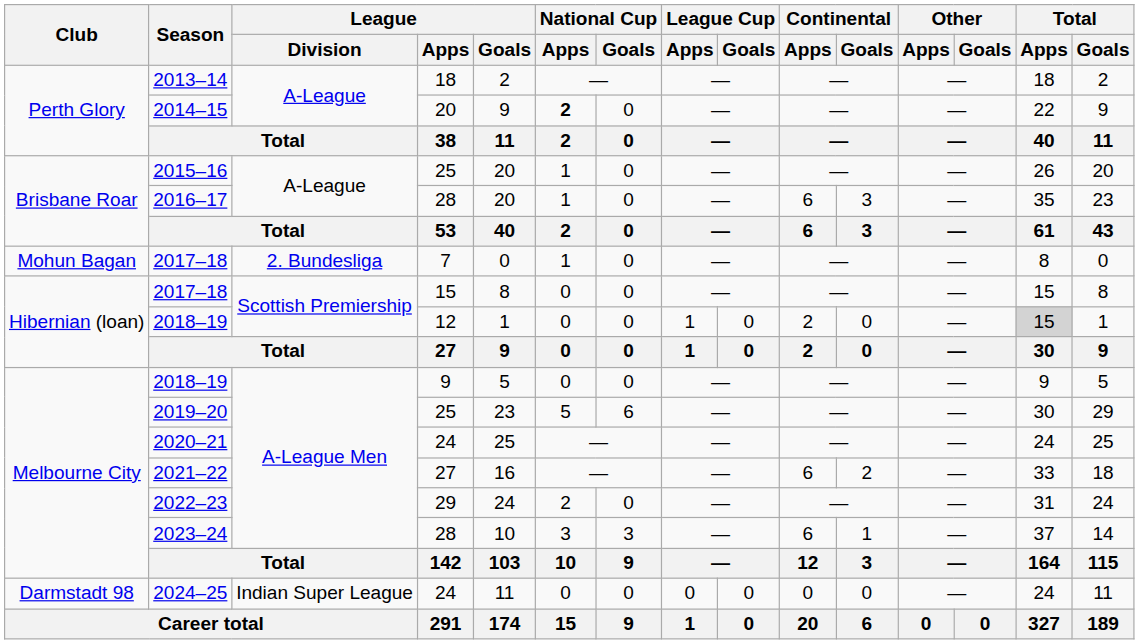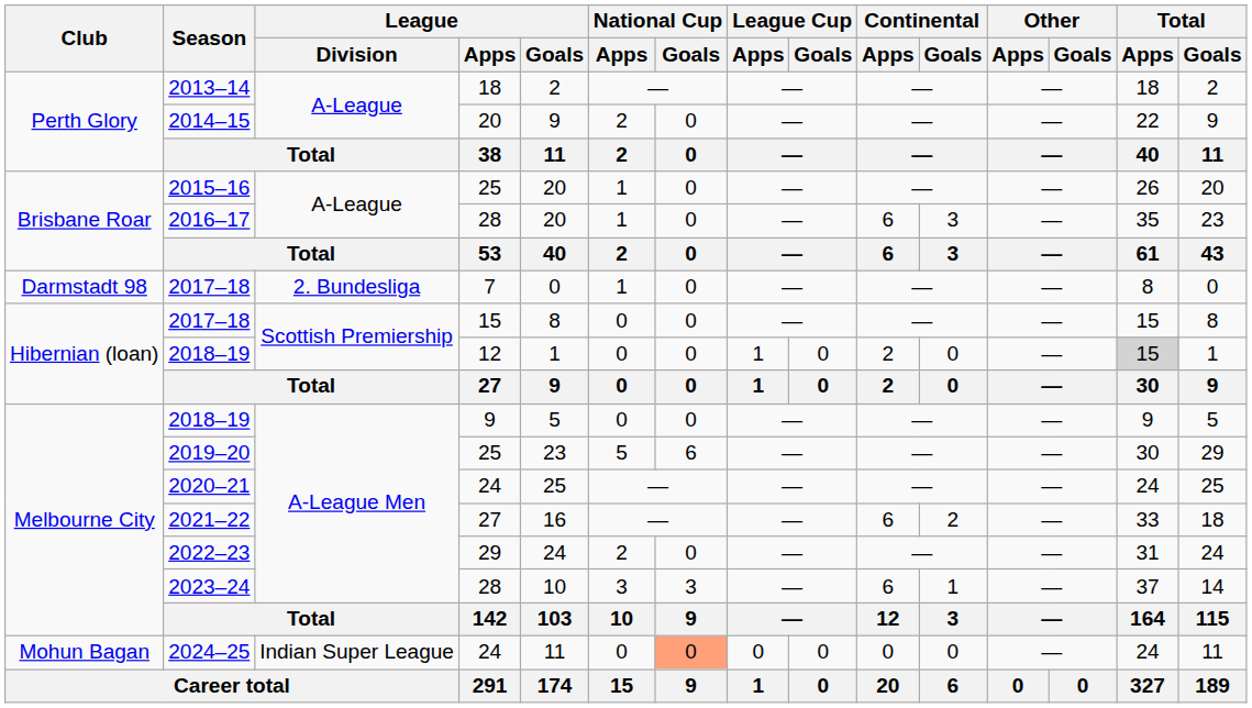 <table class="wikitable" style="text-align:center">
 <tr>
 <th rowspan=2>Club</th>
 <th rowspan=2>Season</th>
 <th colspan=3>League</th>
 <th colspan=2>National Cup</th>
 <th colspan=2>League Cup</th>
 <th colspan=2>Continental</th>
 <th colspan=2>Other</th>
 <th colspan=2>Total</th>
 </tr>
 <tr>
 <th>Division</th>
 <th>Apps</th>
 <th>Goals</th>
 <th>Apps</th>
 <th>Goals</th>
 <th>Apps</th>
 <th>Goals</th>
 <th>Apps</th>
 <th>Goals</th>
 <th>Apps</th>
 <th>Goals</th>
 <th>Apps</th>
 <th>Goals</th>
 </tr>
 <tr>
 <td rowspan="3"><a href='#'>Perth Glory</a></td>
 <td><a href='#'>2013–14</a></td>
 <td rowspan="2"><a href='#'>A-League</a></td>
 <td>18</td>
 <td>2</td>
 <td colspan="2">—</td>
 <td colspan="2">—</td>
 <td colspan="2">—</td>
 <td colspan="2">—</td>
 <td>18</td>
 <td>2</td>
 </tr>
 <tr>
 <td><a href='#'>2014–15</a></td>
 <td>20</td>
 <td>9</td>
-<td><strong>2</strong></td>
+<td>2</td>
 <td>0</td>
 <td colspan="2">—</td>
 <td colspan="2">—</td>
 <td colspan="2">—</td>
 <td>22</td>
 <td>9</td>
 </tr>
 <tr>
 <th colspan=2>Total</th>
 <th>38</th>
 <th>11</th>
 <th>2</th>
 <th>0</th>
 <th colspan="2">—</th>
 <th colspan="2">—</th>
 <th colspan="2">—</th>
 <th>40</th>
 <th>11</th>
 </tr>
 <tr>
 <td rowspan="3"><a href='#'>Brisbane Roar</a></td>
 <td><a href='#'>2015–16</a></td>
 <td rowspan="2">A-League</td>
 <td>25</td>
 <td>20</td>
 <td>1</td>
 <td>0</td>
 <td colspan="2">—</td>
 <td colspan="2">—</td>
 <td colspan="2">—</td>
 <td>26</td>
 <td>20</td>
 </tr>
 <tr>
 <td><a href='#'>2016–17</a></td>
 <td>28</td>
 <td>20</td>
 <td>1</td>
 <td>0</td>
 <td colspan="2">—</td>
 <td>6</td>
 <td>3</td>
 <td colspan="2">—</td>
 <td>35</td>
 <td>23</td>
 </tr>
 <tr>
 <th colspan=2>Total</th>
 <th>53</th>
 <th>40</th>
 <th>2</th>
 <th>0</th>
 <th colspan="2">—</th>
 <th>6</th>
 <th>3</th>
 <th colspan="2">—</th>
 <th>61</th>
 <th>43</th>
 </tr>
 <tr>
-<td><a href='#'>Mohun Bagan</a></td>
+<td><a href='#'>Darmstadt 98</a></td>
 <td><a href='#'>2017–18</a></td>
 <td><a href='#'>2. Bundesliga</a></td>
 <td>7</td>
 <td>0</td>
 <td>1</td>
 <td>0</td>
 <td colspan="2">—</td>
 <td colspan="2">—</td>
 <td colspan="2">—</td>
 <td>8</td>
 <td>0</td>
 </tr>
 <tr>
 <td rowspan="3"><a href='#'>Hibernian</a> (loan)</td>
 <td><a href='#'>2017–18</a></td>
 <td rowspan="2"><a href='#'>Scottish Premiership</a></td>
 <td>15</td>
 <td>8</td>
 <td>0</td>
 <td>0</td>
 <td colspan="2">—</td>
 <td colspan="2">—</td>
 <td colspan="2">—</td>
 <td>15</td>
 <td>8</td>
 </tr>
 <tr>
 <td><a href='#'>2018–19</a></td>
 <td>12</td>
 <td>1</td>
 <td>0</td>
 <td>0</td>
 <td>1</td>
 <td>0</td>
 <td>2</td>
 <td>0</td>
 <td colspan="2">—</td>
 <td style="background: lightgrey;">15</td>
 <td>1</td>
 </tr>
 <tr>
 <th colspan=2>Total</th>
 <th>27</th>
 <th>9</th>
 <th>0</th>
 <th>0</th>
 <th>1</th>
 <th>0</th>
 <th>2</th>
 <th>0</th>
 <th colspan="2">—</th>
 <th>30</th>
 <th>9</th>
 </tr>
 <tr>
 <td rowspan="7"><a href='#'>Melbourne City</a></td>
 <td><a href='#'>2018–19</a></td>
 <td rowspan="6"><a href='#'>A-League Men</a></td>
 <td>9</td>
 <td>5</td>
 <td>0</td>
 <td>0</td>
 <td colspan="2">—</td>
 <td colspan="2">—</td>
 <td colspan="2">—</td>
 <td>9</td>
 <td>5</td>
 </tr>
 <tr>
 <td><a href='#'>2019–20</a></td>
 <td>25</td>
 <td>23</td>
 <td>5</td>
 <td>6</td>
 <td colspan="2">—</td>
 <td colspan="2">—</td>
 <td colspan="2">—</td>
 <td>30</td>
 <td>29</td>
 </tr>
 <tr>
 <td><a href='#'>2020–21</a></td>
 <td>24</td>
 <td>25</td>
 <td colspan="2">—</td>
 <td colspan="2">—</td>
 <td colspan="2">—</td>
 <td colspan="2">—</td>
 <td>24</td>
 <td>25</td>
 </tr>
 <tr>
 <td><a href='#'>2021–22</a></td>
 <td>27</td>
 <td>16</td>
 <td colspan="2">—</td>
 <td colspan="2">—</td>
 <td>6</td>
 <td>2</td>
 <td colspan="2">—</td>
 <td>33</td>
 <td>18</td>
 </tr>
 <tr>
 <td><a href='#'>2022–23</a></td>
 <td>29</td>
 <td>24</td>
 <td>2</td>
 <td>0</td>
 <td colspan="2">—</td>
 <td colspan="2">—</td>
 <td colspan="2">—</td>
 <td>31</td>
 <td>24</td>
 </tr>
 <tr>
 <td><a href='#'>2023–24</a></td>
 <td>28</td>
 <td>10</td>
 <td>3</td>
 <td>3</td>
 <td colspan="2">—</td>
 <td>6</td>
 <td>1</td>
 <td colspan="2">—</td>
 <td>37</td>
 <td>14</td>
 </tr>
 <tr>
 <th colspan="2">Total</th>
 <th>142</th>
 <th>103</th>
 <th>10</th>
 <th>9</th>
 <th colspan="2">—</th>
 <th>12</th>
 <th>3</th>
 <th colspan="2">—</th>
 <th>164</th>
 <th>115</th>
 </tr>
 <tr>
-<td><a href='#'>Darmstadt 98</a></td>
+<td><a href='#'>Mohun Bagan</a></td>
 <td><a href='#'>2024–25</a></td>
 <td>Indian Super League</td>
 <td>24</td>
 <td>11</td>
 <td>0</td>
-<td>0</td>
+<td style="background: lightsalmon;">0</td>
 <td>0</td>
 <td>0</td>
 <td>0</td>
 <td 0>0</td>
 <td colspan="2">—</td>
 <td>24</td>
 <td>11</td>
 </tr>
 <tr>
 <th colspan="3">Career total</th>
 <th>291</th>
 <th>174</th>
 <th>15</th>
 <th>9</th>
 <th>1</th>
 <th>0</th>
 <th>20</th>
 <th>6</th>
 <th>0</th>
 <th>0</th>
 <th>327</th>
 <th>189</th>
 </tr>
 </table>
